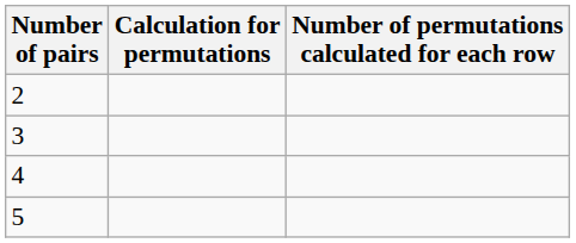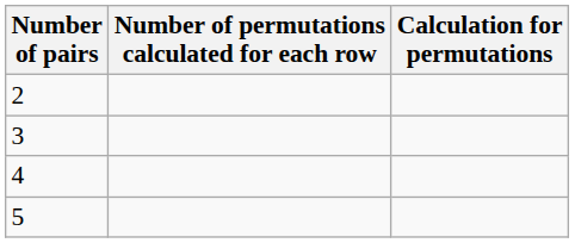 <table class="wikitable floatright">
 <tr>
 <th>Number <br>of pairs</th>
+<th>Number of permutations <br>calculated for each row</th>
 <th>Calculation for <br>permutations</th>
-<th>Number of permutations <br>calculated for each row</th>
 </tr>
 <tr>
 <td>2</td>
+<td style="text-align: right;"></td>
 <td></td>
-<td style="text-align: right;"></td>
 </tr>
 <tr>
 <td>3</td>
+<td style="text-align: right;"></td>
 <td></td>
-<td style="text-align: right;"></td>
 </tr>
 <tr>
 <td>4</td>
+<td style="text-align: right;"></td>
 <td></td>
-<td style="text-align: right;"></td>
 </tr>
 <tr>
 <td>5</td>
+<td style="text-align: right;"></td>
 <td></td>
-<td style="text-align: right;"></td>
 </tr>
 </table>
